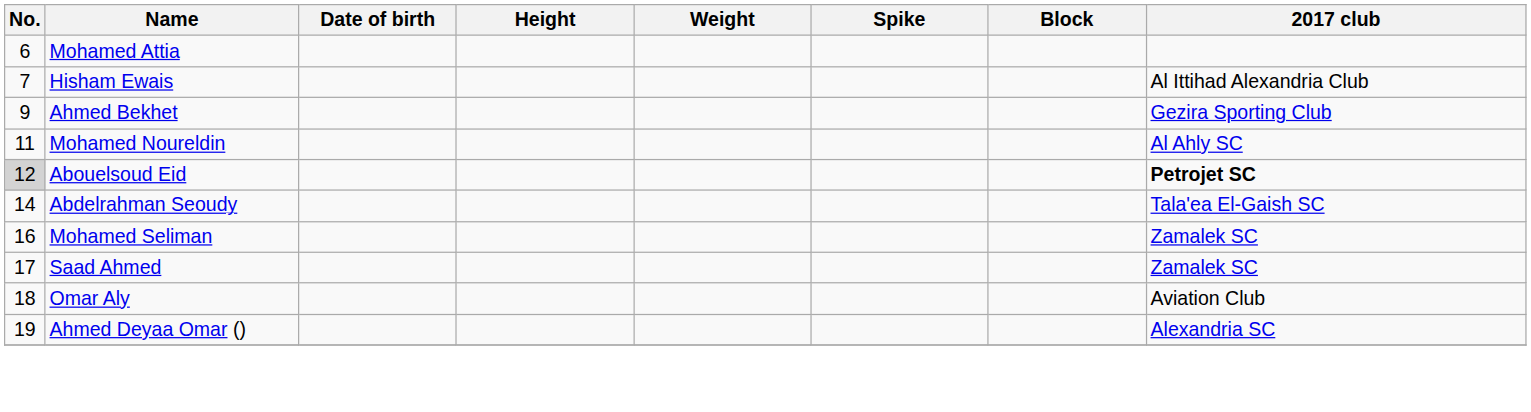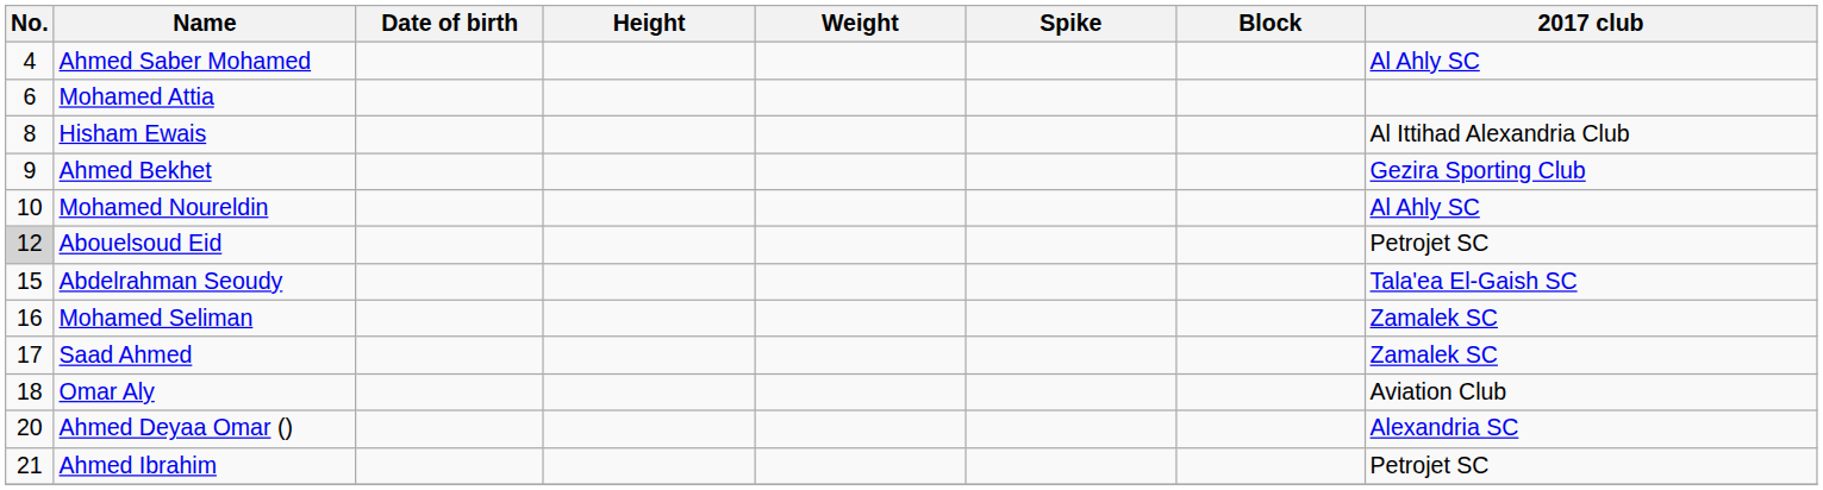 <table class="wikitable sortable" style="font-size:100%; text-align:center;">
 <tr>
 <th>No.</th>
 <th style="width:13em">Name</th>
 <th style="width:8em">Date of birth</th>
 <th style="width:9em">Height</th>
 <th style="width:9em">Weight</th>
 <th style="width:9em">Spike</th>
 <th style="width:8em">Block</th>
 <th style="width:20em">2017 club</th>
 </tr>
 <tr>
+<td>4</td>
+<td align=left><a href='#'>Ahmed Saber Mohamed</a></td>
+<td align=right></td>
+<td></td>
+<td></td>
+<td></td>
+<td></td>
+<td align=left> <a href='#'>Al Ahly SC</a></td>
+</tr>
+<tr>
 <td>6</td>
 <td align=left><a href='#'>Mohamed Attia</a></td>
 <td align=right></td>
 <td></td>
 <td></td>
 <td></td>
 <td></td>
 <td align=left> </td>
 </tr>
 <tr>
-<td>7</td>
+<td>8</td>
 <td align=left><a href='#'>Hisham Ewais</a></td>
 <td align=right></td>
 <td></td>
 <td></td>
 <td></td>
 <td></td>
 <td align=left> Al Ittihad Alexandria Club</td>
 </tr>
 <tr>
 <td>9</td>
 <td align=left><a href='#'>Ahmed Bekhet</a></td>
 <td align=right></td>
 <td></td>
 <td></td>
 <td></td>
 <td></td>
 <td align=left> <a href='#'>Gezira Sporting Club</a></td>
 </tr>
 <tr>
-<td>11</td>
+<td>10</td>
 <td align=left><a href='#'>Mohamed Noureldin</a></td>
 <td align=right></td>
 <td></td>
 <td></td>
 <td></td>
 <td></td>
 <td align=left> <a href='#'>Al Ahly SC</a></td>
 </tr>
 <tr>
 <td style="background: lightgrey;">12</td>
 <td align=left><a href='#'>Abouelsoud Eid</a></td>
 <td align=right></td>
 <td></td>
 <td></td>
 <td></td>
 <td></td>
-<td align=left><strong> Petrojet SC</strong></td>
+<td align=left> Petrojet SC</td>
 </tr>
 <tr>
-<td>14</td>
+<td>15</td>
 <td align=left><a href='#'>Abdelrahman Seoudy</a></td>
 <td align=right></td>
 <td></td>
 <td></td>
 <td></td>
 <td></td>
 <td align=left> <a href='#'>Tala'ea El-Gaish SC</a></td>
 </tr>
 <tr>
 <td>16</td>
 <td align=left><a href='#'>Mohamed Seliman</a></td>
 <td align=right></td>
 <td></td>
 <td></td>
 <td></td>
 <td></td>
 <td align=left> <a href='#'>Zamalek SC</a></td>
 </tr>
 <tr>
 <td>17</td>
 <td align=left><a href='#'>Saad Ahmed</a></td>
 <td align=right></td>
 <td></td>
 <td></td>
 <td></td>
 <td></td>
 <td align=left> <a href='#'>Zamalek SC</a></td>
 </tr>
 <tr>
 <td>18</td>
 <td align=left><a href='#'>Omar Aly</a></td>
 <td align=right></td>
 <td></td>
 <td></td>
 <td></td>
 <td></td>
 <td align=left> Aviation Club</td>
 </tr>
 <tr>
-<td>19</td>
+<td>20</td>
 <td align=left><a href='#'>Ahmed Deyaa Omar</a> ()</td>
 <td align=right></td>
 <td></td>
 <td></td>
 <td></td>
 <td></td>
 <td align=left> <a href='#'>Alexandria SC</a></td>
 </tr>
 <tr>
+<td>21</td>
+<td align=left><a href='#'>Ahmed Ibrahim</a></td>
+<td align=right></td>
+<td></td>
+<td></td>
+<td></td>
+<td></td>
+<td align=left> Petrojet SC</td>
+</tr>
+<tr>
 </tr>
 </table>
